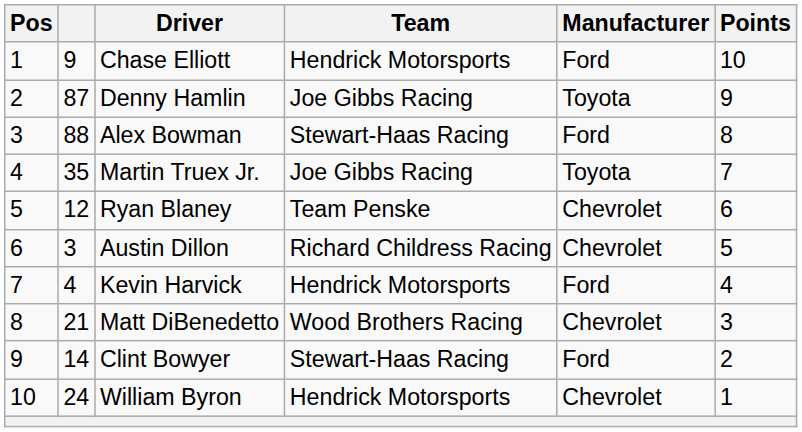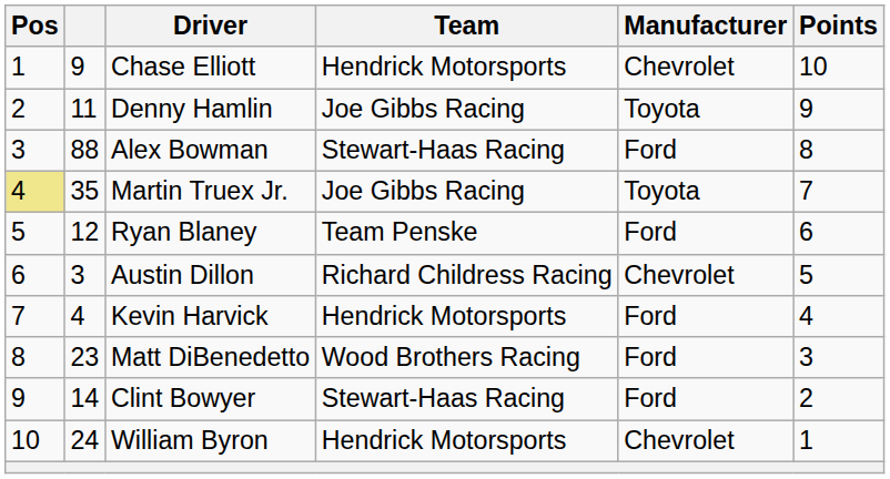 <table class="wikitable" style="font-size:98%">
 <tr>
 <th>Pos</th>
 <th></th>
 <th>Driver</th>
 <th>Team</th>
 <th>Manufacturer</th>
 <th>Points</th>
 </tr>
 <tr>
 <td>1</td>
 <td>9</td>
 <td>Chase Elliott</td>
 <td>Hendrick Motorsports</td>
-<td>Ford</td>
+<td>Chevrolet</td>
 <td>10</td>
 </tr>
 <tr>
 <td>2</td>
-<td>87</td>
+<td>11</td>
 <td>Denny Hamlin</td>
 <td>Joe Gibbs Racing</td>
 <td>Toyota</td>
 <td>9</td>
 </tr>
 <tr>
 <td>3</td>
 <td>88</td>
 <td>Alex Bowman</td>
 <td>Stewart-Haas Racing</td>
 <td>Ford</td>
 <td>8</td>
 </tr>
 <tr>
-<td>4</td>
+<td style="background: khaki;">4</td>
 <td>35</td>
 <td>Martin Truex Jr.</td>
 <td>Joe Gibbs Racing</td>
 <td>Toyota</td>
 <td>7</td>
 </tr>
 <tr>
 <td>5</td>
 <td>12</td>
 <td>Ryan Blaney</td>
 <td>Team Penske</td>
-<td>Chevrolet</td>
+<td>Ford</td>
 <td>6</td>
 </tr>
 <tr>
 <td>6</td>
 <td>3</td>
 <td>Austin Dillon</td>
 <td>Richard Childress Racing</td>
 <td>Chevrolet</td>
 <td>5</td>
 </tr>
 <tr>
 <td>7</td>
 <td>4</td>
 <td>Kevin Harvick</td>
 <td>Hendrick Motorsports</td>
 <td>Ford</td>
 <td>4</td>
 </tr>
 <tr>
 <td>8</td>
-<td>21</td>
+<td>23</td>
 <td>Matt DiBenedetto</td>
 <td>Wood Brothers Racing</td>
-<td>Chevrolet</td>
+<td>Ford</td>
 <td>3</td>
 </tr>
 <tr>
 <td>9</td>
 <td>14</td>
 <td>Clint Bowyer</td>
 <td>Stewart-Haas Racing</td>
 <td>Ford</td>
 <td>2</td>
 </tr>
 <tr>
 <td>10</td>
 <td>24</td>
 <td>William Byron</td>
 <td>Hendrick Motorsports</td>
 <td>Chevrolet</td>
 <td>1</td>
 </tr>
 <tr>
 <th colspan="6"></th>
 </tr>
 </table>
